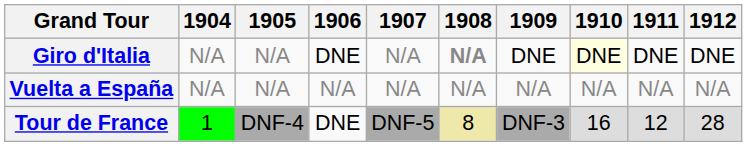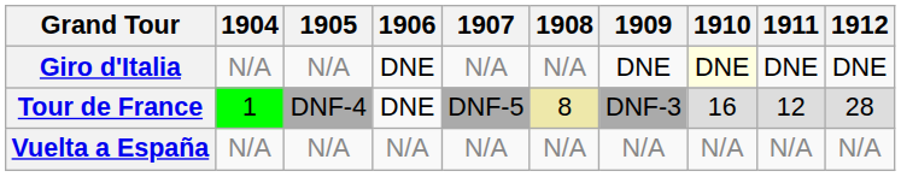 <table class="wikitable">
 <tr>
 <th align="left">Grand Tour</th>
 <th scope="col">1904</th>
 <th scope="col">1905</th>
 <th scope="col">1906</th>
 <th scope="col">1907</th>
 <th scope="col">1908</th>
 <th scope="col">1909</th>
 <th scope="col">1910</th>
 <th scope="col">1911</th>
 <th scope="col">1912</th>
 </tr>
 <tr>
 <th><a href='#'>Giro d'Italia</a></th>
 <td style="text-align:center; color:#888888;">N/A</td>
 <td style="text-align:center; color:#888888;">N/A</td>
 <td style="text-align:center;">DNE</td>
 <td style="text-align:center; color:#888888;">N/A</td>
-<td style="text-align:center; color:#888888;"><strong>N/A</strong></td>
+<td style="text-align:center; color:#888888;">N/A</td>
 <td style="text-align:center;">DNE</td>
 <td style="background: lightyellow; text-align:center;">DNE</td>
 <td style="text-align:center;">DNE</td>
 <td style="text-align:center;">DNE</td>
+</tr>
+<tr>
+<th><a href='#'>Tour de France</a></th>
+<td style="text-align:center; background:#0f0;">1</td>
+<td style="text-align:center; background:#aaa;">DNF-4</td>
+<td style="text-align:center;">DNE</td>
+<td style="text-align:center; background:#aaa;">DNF-5</td>
+<td style="text-align:center; background:#eee8aa;">8</td>
+<td style="text-align:center; background:#aaa;">DNF-3</td>
+<td style="text-align:center; background:#ddd;">16</td>
+<td style="text-align:center; background:#ddd;">12</td>
+<td style="text-align:center; background:#ddd;">28</td>
 </tr>
 <tr>
 <th><a href='#'>Vuelta a España</a></th>
 <td style="text-align:center; color:#888888;">N/A</td>
 <td style="text-align:center; color:#888888;">N/A</td>
 <td style="text-align:center; color:#888888;">N/A</td>
 <td style="text-align:center; color:#888888;">N/A</td>
 <td style="text-align:center; color:#888888;">N/A</td>
 <td style="text-align:center; color:#888888;">N/A</td>
 <td style="text-align:center; color:#888888;">N/A</td>
 <td style="text-align:center; color:#888888;">N/A</td>
 <td style="text-align:center; color:#888888;">N/A</td>
 </tr>
-<tr>
-<th><a href='#'>Tour de France</a></th>
-<td style="text-align:center; background:#0f0;">1</td>
-<td style="text-align:center; background:#aaa;">DNF-4</td>
-<td style="text-align:center;">DNE</td>
-<td style="text-align:center; background:#aaa;">DNF-5</td>
-<td style="text-align:center; background:#eee8aa;">8</td>
-<td style="text-align:center; background:#aaa;">DNF-3</td>
-<td style="text-align:center; background:#ddd;">16</td>
-<td style="text-align:center; background:#ddd;">12</td>
-<td style="text-align:center; background:#ddd;">28</td>
-</tr>
 </table>
